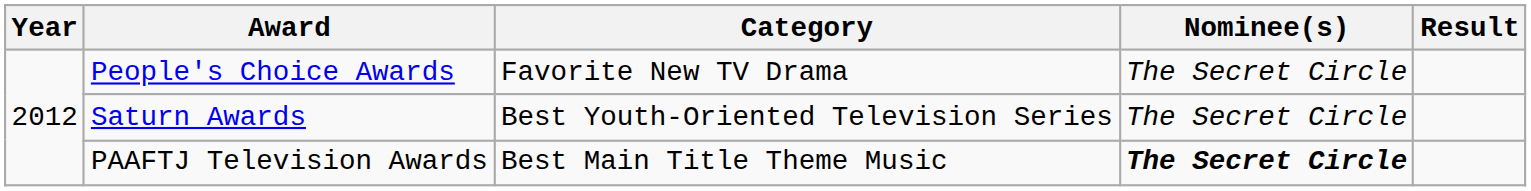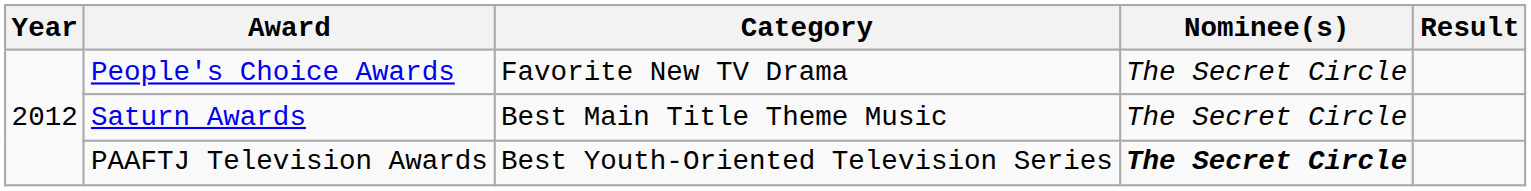 <table class="wikitable sortable">
 <tr>
 <th>Year</th>
 <th>Award</th>
 <th>Category</th>
 <th>Nominee(s)</th>
 <th class="unsortable">Result</th>
 </tr>
 <tr>
 <td rowspan="3">2012</td>
 <td><a href='#'>People's Choice Awards</a></td>
 <td>Favorite New TV Drama</td>
 <td><em>The Secret Circle</em></td>
 <td></td>
 </tr>
 <tr>
 <td><a href='#'>Saturn Awards</a></td>
-<td>Best Youth-Oriented Television Series</td>
+<td>Best Main Title Theme Music</td>
 <td><em>The Secret Circle</em></td>
 <td></td>
 </tr>
 <tr>
 <td>PAAFTJ Television Awards</td>
-<td>Best Main Title Theme Music</td>
+<td>Best Youth-Oriented Television Series</td>
 <td><strong><em>The Secret Circle</em></strong></td>
 <td></td>
 </tr>
 </table>
